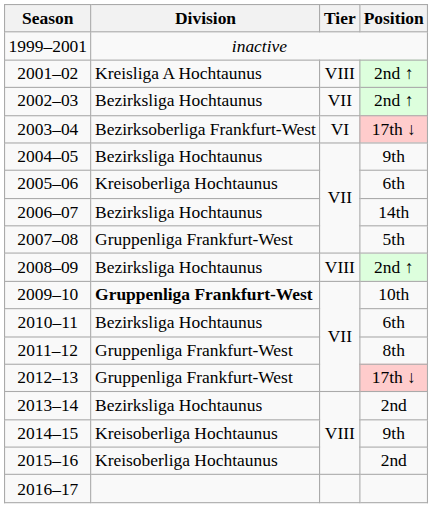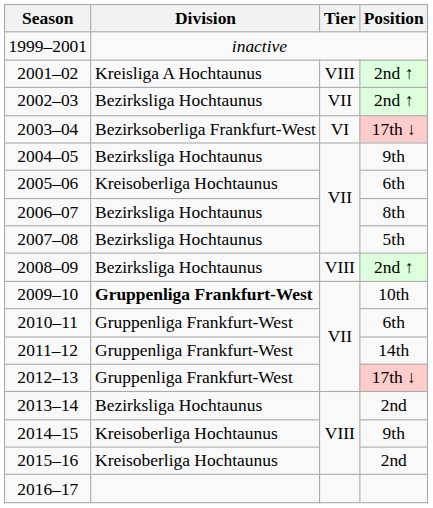 <table class="wikitable">
 <tr>
 <th>Season</th>
 <th>Division</th>
 <th>Tier</th>
 <th>Position</th>
 </tr>
 <tr align="center">
 <td>1999–2001</td>
 <td align="center" colspan=3><em>inactive</em></td>
 </tr>
 <tr align="center">
 <td>2001–02</td>
 <td align="left">Kreisliga A Hochtaunus</td>
 <td>VIII</td>
 <td bgcolor="#ddffdd">2nd ↑</td>
 </tr>
 <tr align="center">
 <td>2002–03</td>
 <td align="left">Bezirksliga Hochtaunus</td>
 <td>VII</td>
 <td bgcolor="#ddffdd">2nd ↑</td>
 </tr>
 <tr align="center">
 <td>2003–04</td>
 <td align="left">Bezirksoberliga Frankfurt-West</td>
 <td>VI</td>
 <td bgcolor="#ffcccc">17th ↓</td>
 </tr>
 <tr align="center">
 <td>2004–05</td>
 <td align="left">Bezirksliga Hochtaunus</td>
 <td rowspan=4>VII</td>
 <td>9th</td>
 </tr>
 <tr align="center">
 <td>2005–06</td>
 <td align="left">Kreisoberliga Hochtaunus</td>
 <td>6th</td>
 </tr>
 <tr align="center">
 <td>2006–07</td>
 <td align="left">Bezirksliga Hochtaunus</td>
-<td>14th</td>
+<td>8th</td>
 </tr>
 <tr align="center">
 <td>2007–08</td>
-<td align="left">Gruppenliga Frankfurt-West</td>
+<td align="left">Bezirksliga Hochtaunus</td>
 <td>5th</td>
 </tr>
 <tr align="center">
 <td>2008–09</td>
 <td align="left">Bezirksliga Hochtaunus</td>
 <td>VIII</td>
 <td bgcolor="#ddffdd">2nd ↑</td>
 </tr>
 <tr align="center">
 <td>2009–10</td>
 <td align="left"><strong>Gruppenliga Frankfurt-West</strong></td>
 <td rowspan=4>VII</td>
 <td>10th</td>
 </tr>
 <tr align="center">
 <td>2010–11</td>
-<td align="left">Bezirksliga Hochtaunus</td>
+<td align="left">Gruppenliga Frankfurt-West</td>
 <td>6th</td>
 </tr>
 <tr align="center">
 <td>2011–12</td>
 <td align="left">Gruppenliga Frankfurt-West</td>
-<td>8th</td>
+<td>14th</td>
 </tr>
 <tr align="center">
 <td>2012–13</td>
 <td align="left">Gruppenliga Frankfurt-West</td>
 <td bgcolor="#ffcccc">17th ↓</td>
 </tr>
 <tr align="center">
 <td>2013–14</td>
 <td align="left">Bezirksliga Hochtaunus</td>
 <td rowspan=3>VIII</td>
 <td>2nd</td>
 </tr>
 <tr align="center">
 <td>2014–15</td>
 <td align="left">Kreisoberliga Hochtaunus</td>
 <td>9th</td>
 </tr>
 <tr align="center">
 <td>2015–16</td>
 <td align="left">Kreisoberliga Hochtaunus</td>
 <td>2nd</td>
 </tr>
 <tr align="center">
 <td>2016–17</td>
 <td align="left"></td>
 <td></td>
 <td></td>
 </tr>
 </table>
